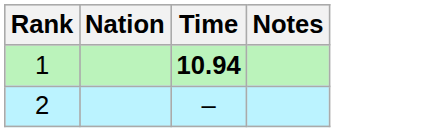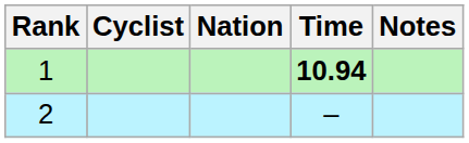 <table class="wikitable sortable" style="text-align:center">
 <tr>
 <th>Rank</th>
+<th>Cyclist</th>
 <th>Nation</th>
 <th>Time</th>
 <th>Notes</th>
 </tr>
 <tr bgcolor=bbf3bb>
 <td>1</td>
 <td align=left></td>
+<td align=left></td>
 <td><strong>10.94</strong></td>
 <td></td>
 </tr>
 <tr bgcolor=bbf3ff>
 <td>2</td>
 <td align=left></td>
+<td align=left></td>
 <td>–</td>
 <td></td>
 </tr>
 </table>
